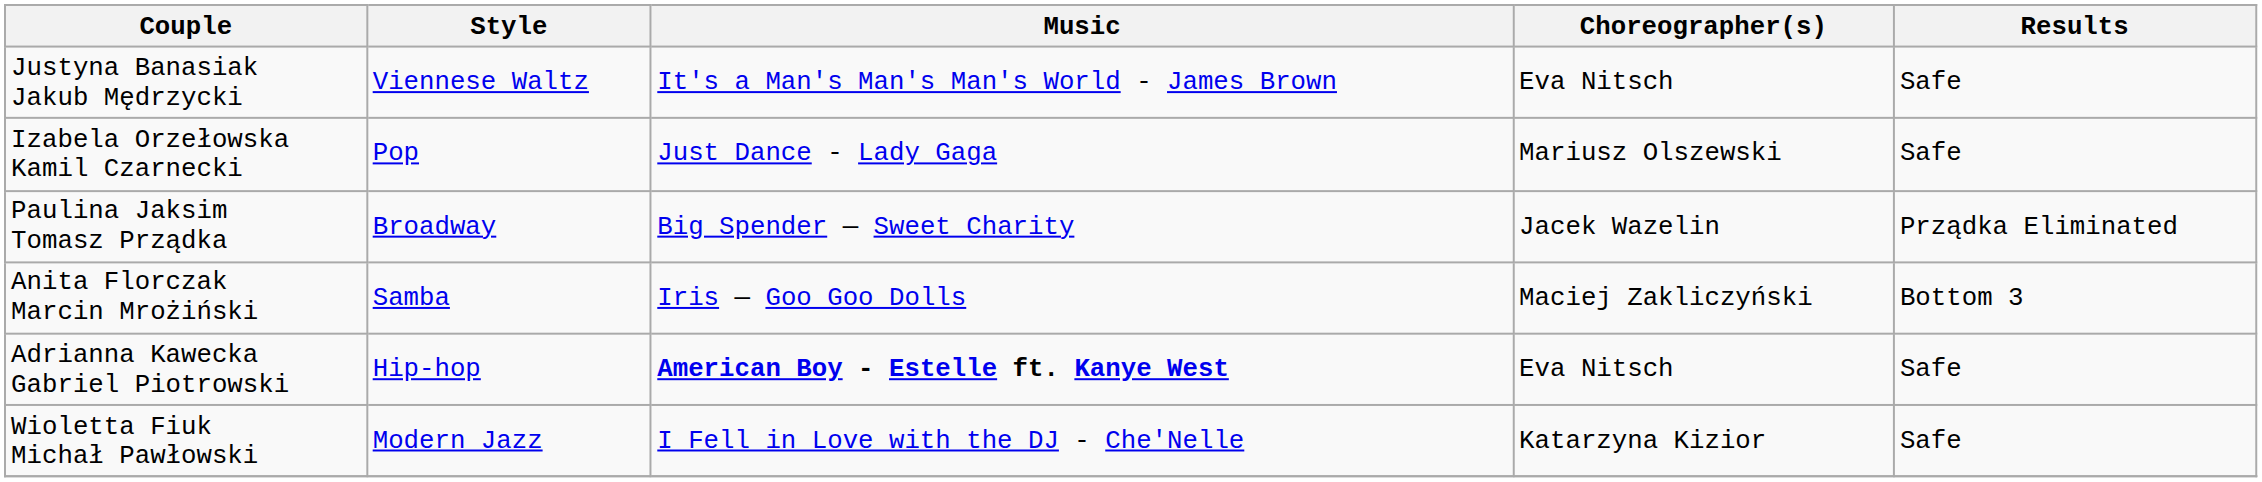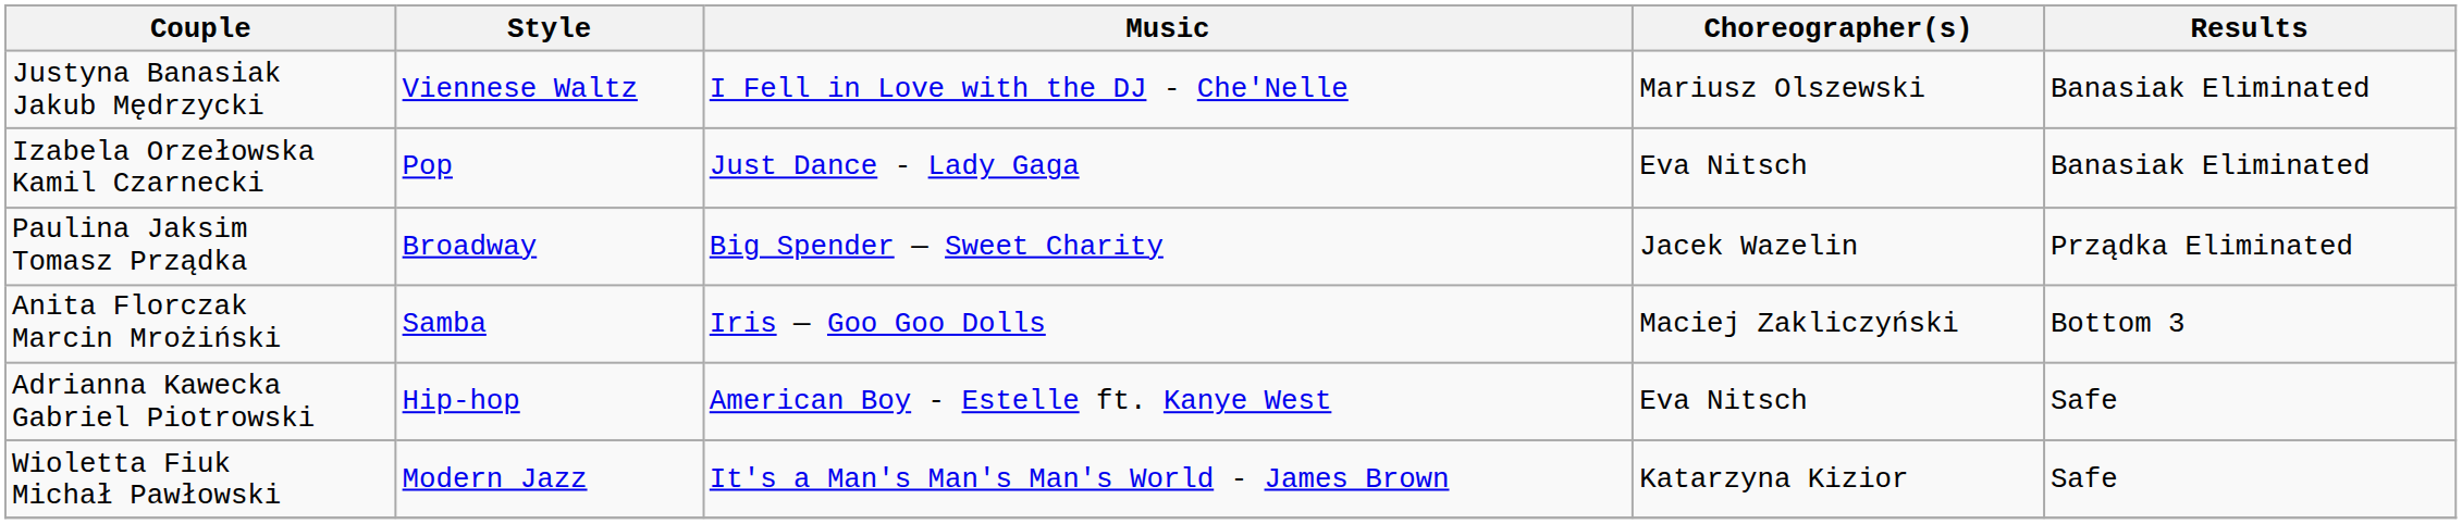 <table class="wikitable" width="90%">
 <tr>
 <th>Couple</th>
 <th>Style</th>
 <th>Music</th>
 <th>Choreographer(s)</th>
 <th>Results</th>
 </tr>
 <tr>
 <td>Justyna Banasiak<br>Jakub Mędrzycki</td>
 <td><a href='#'>Viennese Waltz</a></td>
-<td><a href='#'>It's a Man's Man's Man's World</a> - <a href='#'>James Brown</a></td>
-<td>Eva Nitsch</td>
-<td>Safe</td>
+<td><a href='#'>I Fell in Love with the DJ</a> - <a href='#'>Che'Nelle</a></td>
+<td>Mariusz Olszewski</td>
+<td>Banasiak Eliminated</td>
 </tr>
 <tr>
 <td>Izabela Orzełowska<br>Kamil Czarnecki</td>
 <td><a href='#'>Pop</a></td>
 <td><a href='#'>Just Dance</a> - <a href='#'>Lady Gaga</a></td>
-<td>Mariusz Olszewski</td>
-<td>Safe</td>
+<td>Eva Nitsch</td>
+<td>Banasiak Eliminated</td>
 </tr>
 <tr>
 <td>Paulina Jaksim<br>Tomasz Prządka</td>
 <td><a href='#'>Broadway</a></td>
 <td><a href='#'>Big Spender</a> — <a href='#'>Sweet Charity</a></td>
 <td>Jacek Wazelin</td>
 <td>Prządka Eliminated</td>
 </tr>
 <tr>
 <td>Anita Florczak<br>Marcin Mrożiński</td>
 <td><a href='#'>Samba</a></td>
 <td><a href='#'>Iris</a> — <a href='#'>Goo Goo Dolls</a></td>
 <td>Maciej Zakliczyński</td>
 <td>Bottom 3</td>
 </tr>
 <tr>
 <td>Adrianna Kawecka<br>Gabriel Piotrowski</td>
 <td><a href='#'>Hip-hop</a></td>
-<td><strong><a href='#'>American Boy</a> - <a href='#'>Estelle</a> ft. <a href='#'>Kanye West</a></strong></td>
+<td><a href='#'>American Boy</a> - <a href='#'>Estelle</a> ft. <a href='#'>Kanye West</a></td>
 <td>Eva Nitsch</td>
 <td>Safe</td>
 </tr>
 <tr>
 <td>Wioletta Fiuk<br>Michał Pawłowski</td>
 <td><a href='#'>Modern Jazz</a></td>
-<td><a href='#'>I Fell in Love with the DJ</a> - <a href='#'>Che'Nelle</a></td>
+<td><a href='#'>It's a Man's Man's Man's World</a> - <a href='#'>James Brown</a></td>
 <td>Katarzyna Kizior</td>
 <td>Safe</td>
 </tr>
 <tr>
 </tr>
 </table>
